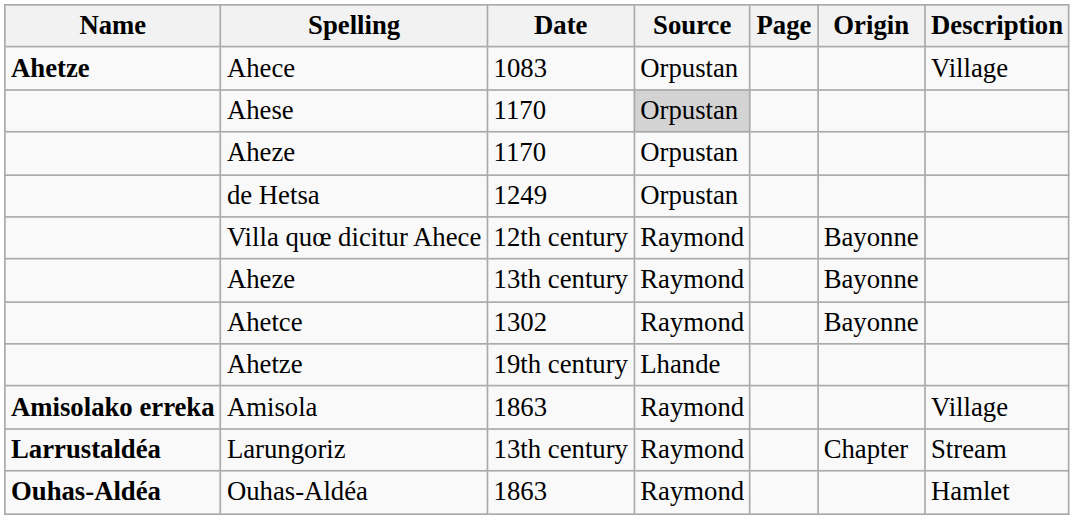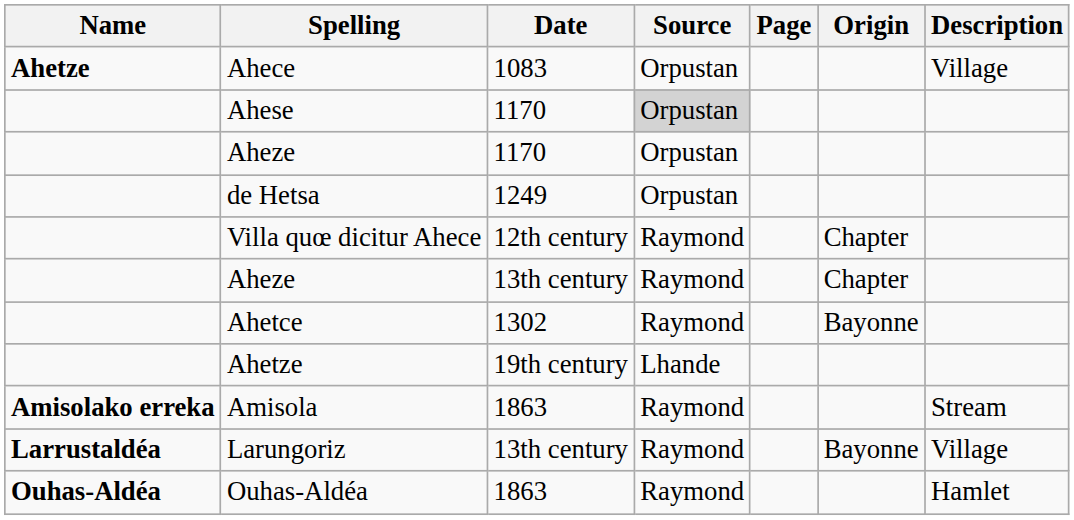 <table class="wikitable">
 <tr>
 <th>Name</th>
 <th>Spelling</th>
 <th>Date</th>
 <th>Source</th>
 <th>Page</th>
 <th>Origin</th>
 <th>Description</th>
 </tr>
 <tr>
 <td><strong>Ahetze</strong></td>
 <td>Ahece</td>
 <td>1083</td>
 <td>Orpustan</td>
 <td></td>
 <td></td>
 <td>Village</td>
 </tr>
 <tr>
 <td></td>
 <td>Ahese</td>
 <td>1170</td>
 <td style="background: lightgrey;">Orpustan</td>
 <td></td>
 <td></td>
 <td></td>
 </tr>
 <tr>
 <td></td>
 <td>Aheze</td>
 <td>1170</td>
 <td>Orpustan</td>
 <td></td>
 <td></td>
 <td></td>
 </tr>
 <tr>
 <td></td>
 <td>de Hetsa</td>
 <td>1249</td>
 <td>Orpustan</td>
 <td></td>
 <td></td>
 <td></td>
 </tr>
 <tr>
 <td></td>
 <td>Villa quœ dicitur Ahece</td>
 <td>12th century</td>
 <td>Raymond</td>
 <td></td>
-<td>Bayonne</td>
+<td>Chapter</td>
 <td></td>
 </tr>
 <tr>
 <td></td>
 <td>Aheze</td>
 <td>13th century</td>
 <td>Raymond</td>
 <td></td>
-<td>Bayonne</td>
+<td>Chapter</td>
 <td></td>
 </tr>
 <tr>
 <td></td>
 <td>Ahetce</td>
 <td>1302</td>
 <td>Raymond</td>
 <td></td>
 <td>Bayonne</td>
 <td></td>
 </tr>
 <tr>
 <td></td>
 <td>Ahetze</td>
 <td>19th century</td>
 <td>Lhande</td>
 <td></td>
 <td></td>
 <td></td>
 </tr>
 <tr>
 <td><strong>Amisolako erreka</strong></td>
 <td>Amisola</td>
 <td>1863</td>
 <td>Raymond</td>
 <td></td>
 <td></td>
-<td>Village</td>
+<td>Stream</td>
 </tr>
 <tr>
 <td><strong>Larrustaldéa</strong></td>
 <td>Larungoriz</td>
 <td>13th century</td>
 <td>Raymond</td>
 <td></td>
-<td>Chapter</td>
-<td>Stream</td>
+<td>Bayonne</td>
+<td>Village</td>
 </tr>
 <tr>
 <td><strong>Ouhas-Aldéa</strong></td>
 <td>Ouhas-Aldéa</td>
 <td>1863</td>
 <td>Raymond</td>
 <td></td>
 <td></td>
 <td>Hamlet</td>
 </tr>
 </table>
